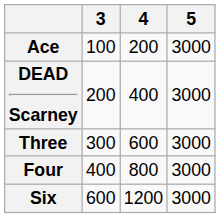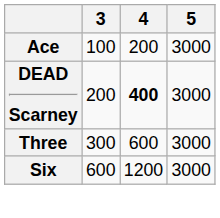 <table class="wikitable floatright" style="font-size:90%;text-align:center;">
 <tr>
 <th></th>
 <th>3</th>
 <th>4</th>
 <th>5</th>
 </tr>
 <tr>
 <th>Ace </th>
 <td>100</td>
 <td>200</td>
 <td>3000</td>
 </tr>
 <tr>
 <th>DEAD<hr>Scarney</th>
 <td>200</td>
-<td>400</td>
+<td><strong>400</strong></td>
 <td>3000</td>
 </tr>
 <tr>
 <th>Three </th>
 <td>300</td>
 <td>600</td>
 <td>3000</td>
 </tr>
 <tr>
-<th>Four </th>
-<td>400</td>
-<td>800</td>
-<td>3000</td>
-</tr>
-<tr>
 <th>Six </th>
 <td>600</td>
 <td>1200</td>
 <td>3000</td>
 </tr>
 </table>
